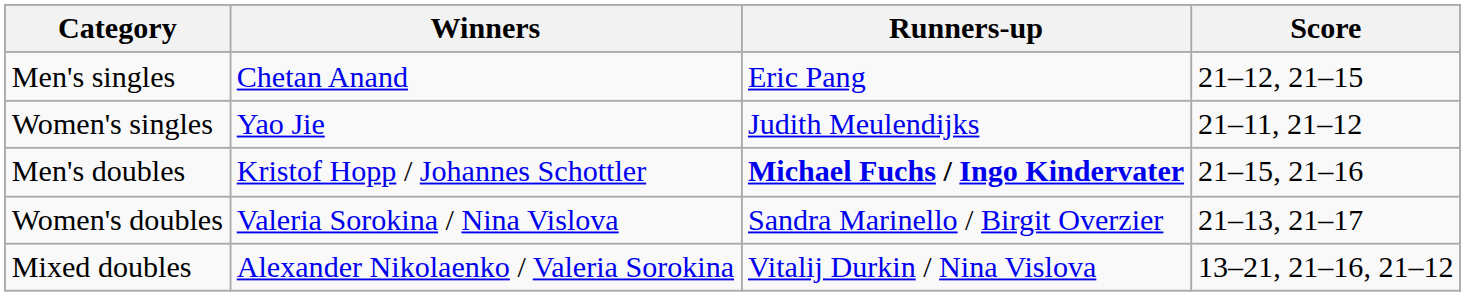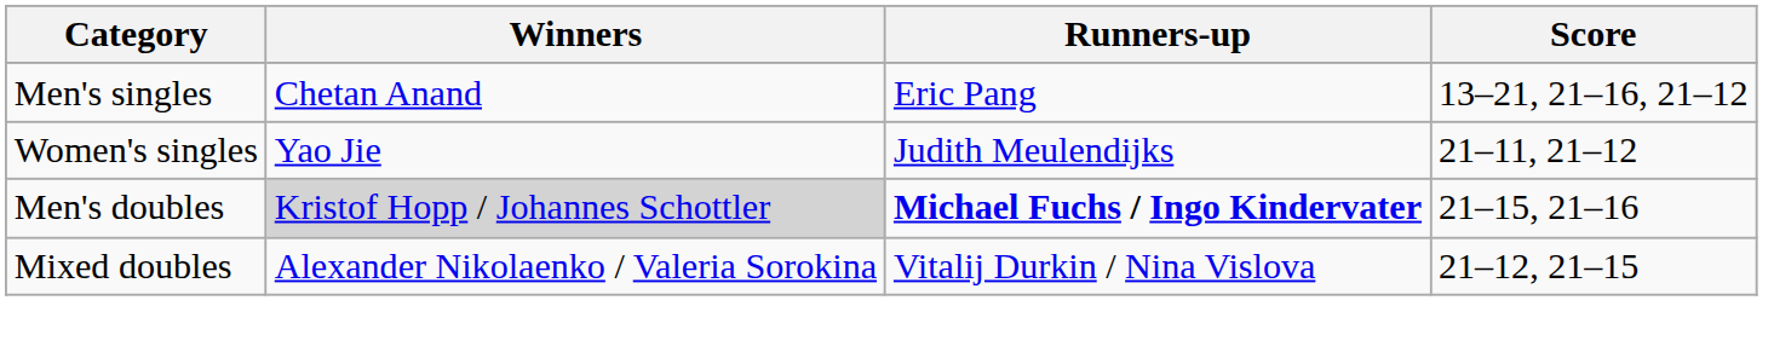 <table class=wikitable style="white-space:nowrap;">
 <tr>
 <th>Category</th>
 <th>Winners</th>
 <th>Runners-up</th>
 <th>Score</th>
 </tr>
 <tr>
 <td>Men's singles</td>
 <td> <a href='#'>Chetan Anand</a></td>
 <td> <a href='#'>Eric Pang</a></td>
-<td>21–12, 21–15</td>
+<td>13–21, 21–16, 21–12</td>
 </tr>
 <tr>
 <td>Women's singles</td>
 <td> <a href='#'>Yao Jie</a></td>
 <td> <a href='#'>Judith Meulendijks</a></td>
 <td>21–11, 21–12</td>
 </tr>
 <tr>
 <td>Men's doubles</td>
-<td> <a href='#'>Kristof Hopp</a> / <a href='#'>Johannes Schottler</a></td>
+<td style="background: lightgrey;"> <a href='#'>Kristof Hopp</a> / <a href='#'>Johannes Schottler</a></td>
 <td><strong> <a href='#'>Michael Fuchs</a> / <a href='#'>Ingo Kindervater</a></strong></td>
 <td>21–15, 21–16</td>
-</tr>
-<tr>
-<td>Women's doubles</td>
-<td> <a href='#'>Valeria Sorokina</a> / <a href='#'>Nina Vislova</a></td>
-<td> <a href='#'>Sandra Marinello</a> / <a href='#'>Birgit Overzier</a></td>
-<td>21–13, 21–17</td>
 </tr>
 <tr>
 <td>Mixed doubles</td>
 <td> <a href='#'>Alexander Nikolaenko</a> / <a href='#'>Valeria Sorokina</a></td>
 <td> <a href='#'>Vitalij Durkin</a> / <a href='#'>Nina Vislova</a></td>
-<td>13–21, 21–16, 21–12</td>
+<td>21–12, 21–15</td>
 </tr>
 </table>
